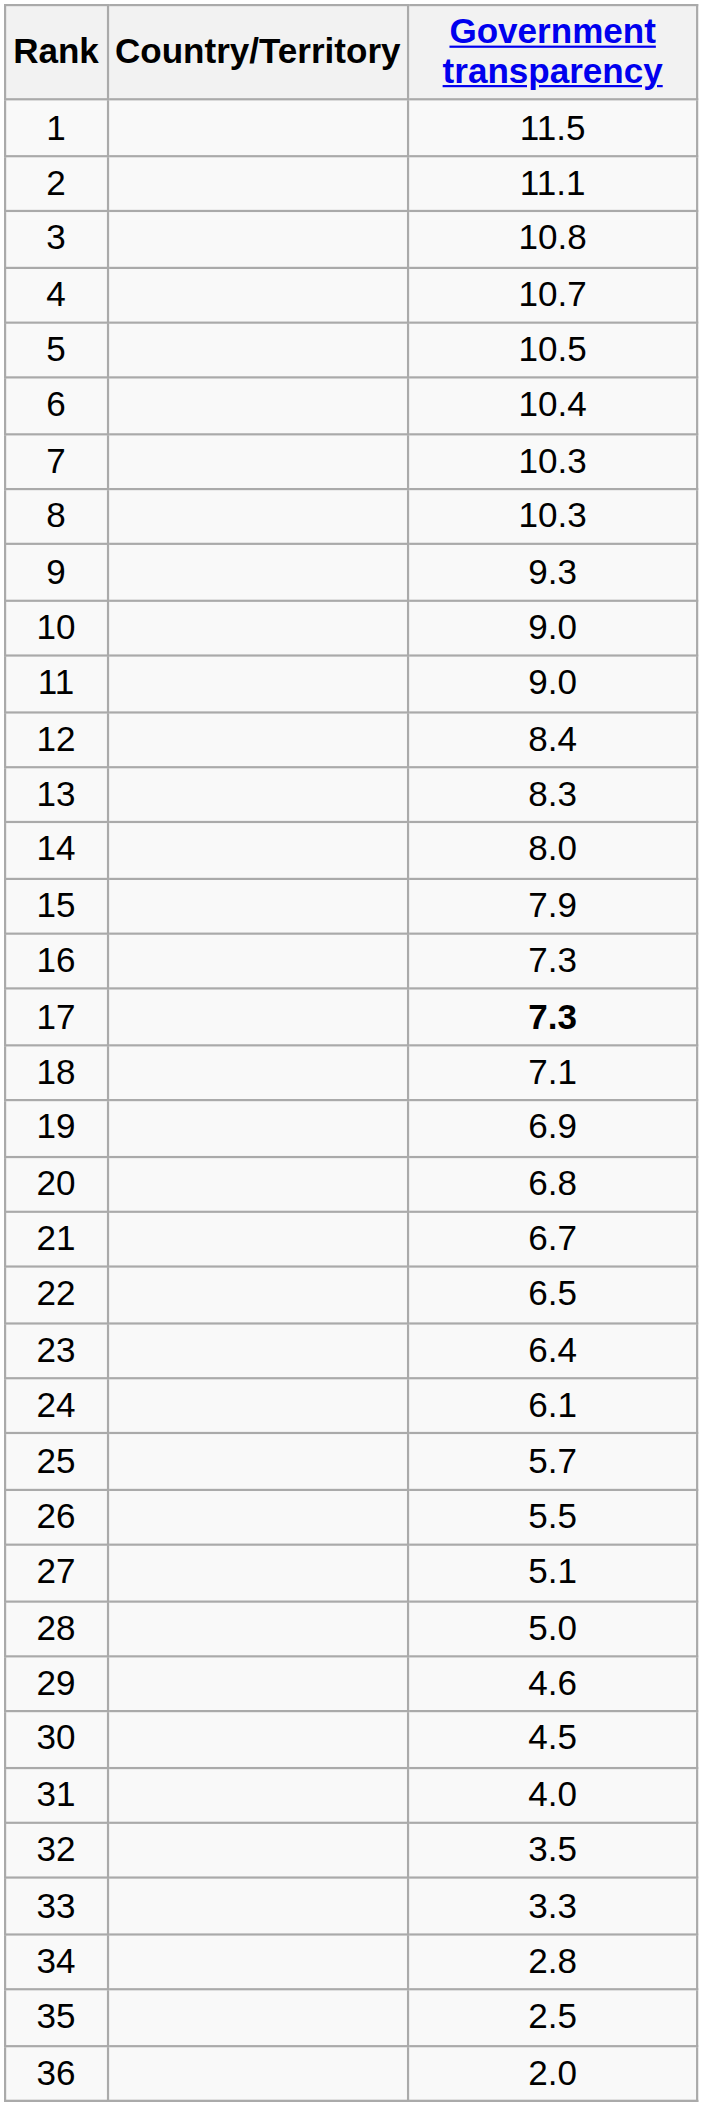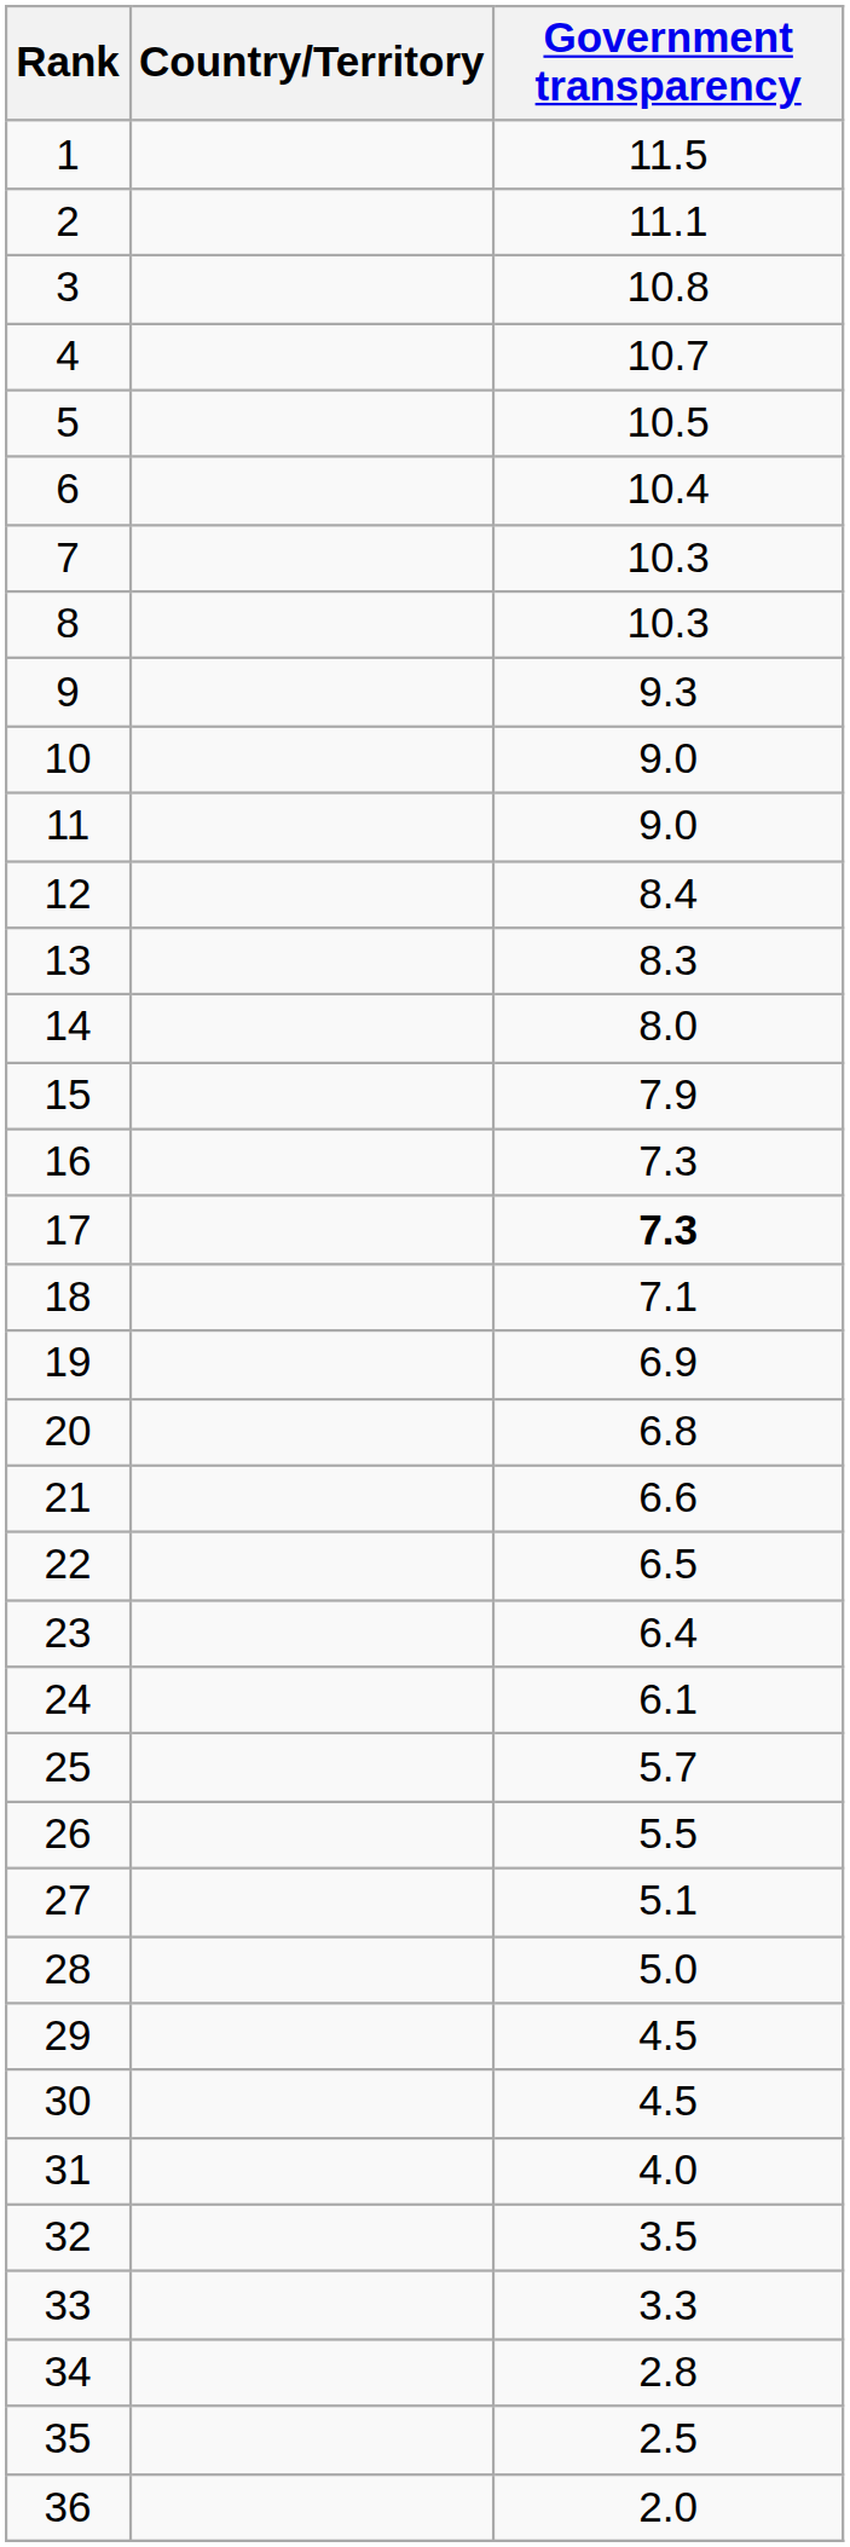 <table class="wikitable sortable" style="font-size: 100%; text-align: center; width: 20%;">
 <tr>
 <th>Rank</th>
 <th>Country/Territory</th>
 <th><a href='#'>Government transparency</a></th>
 </tr>
 <tr>
 <td>1</td>
 <td style="text-align: left"></td>
 <td>11.5</td>
 </tr>
 <tr>
 <td>2</td>
 <td style="text-align: left"></td>
 <td>11.1</td>
 </tr>
 <tr>
 <td>3</td>
 <td style="text-align: left"></td>
 <td>10.8</td>
 </tr>
 <tr>
 <td>4</td>
 <td style="text-align: left"></td>
 <td>10.7</td>
 </tr>
 <tr>
 <td>5</td>
 <td style="text-align: left"></td>
 <td>10.5</td>
 </tr>
 <tr>
 <td>6</td>
 <td style="text-align: left"></td>
 <td>10.4</td>
 </tr>
 <tr>
 <td>7</td>
 <td style="text-align: left"></td>
 <td>10.3</td>
 </tr>
 <tr>
 <td>8</td>
 <td style="text-align: left"></td>
 <td>10.3</td>
 </tr>
 <tr>
 <td>9</td>
 <td style="text-align: left"></td>
 <td>9.3</td>
 </tr>
 <tr>
 <td>10</td>
 <td style="text-align: left"></td>
 <td>9.0</td>
 </tr>
 <tr>
 <td>11</td>
 <td style="text-align: left"></td>
 <td>9.0</td>
 </tr>
 <tr>
 <td>12</td>
 <td style="text-align: left"></td>
 <td>8.4</td>
 </tr>
 <tr>
 <td>13</td>
 <td style="text-align: left"></td>
 <td>8.3</td>
 </tr>
 <tr>
 <td>14</td>
 <td style="text-align: left"></td>
 <td>8.0</td>
 </tr>
 <tr>
 <td>15</td>
 <td style="text-align: left"></td>
 <td>7.9</td>
 </tr>
 <tr>
 <td>16</td>
 <td style="text-align: left"></td>
 <td>7.3</td>
 </tr>
 <tr>
 <td>17</td>
 <td style="text-align: left"></td>
 <td><strong>7.3</strong></td>
 </tr>
 <tr>
 <td>18</td>
 <td style="text-align: left"></td>
 <td>7.1</td>
 </tr>
 <tr>
 <td>19</td>
 <td style="text-align: left"></td>
 <td>6.9</td>
 </tr>
 <tr>
 <td>20</td>
 <td style="text-align: left"></td>
 <td>6.8</td>
 </tr>
 <tr>
 <td>21</td>
 <td style="text-align: left"></td>
-<td>6.7</td>
+<td>6.6</td>
 </tr>
 <tr>
 <td>22</td>
 <td style="text-align: left"></td>
 <td>6.5</td>
 </tr>
 <tr>
 <td>23</td>
 <td style="text-align: left"></td>
 <td>6.4</td>
 </tr>
 <tr>
 <td>24</td>
 <td style="text-align: left"></td>
 <td>6.1</td>
 </tr>
 <tr>
 <td>25</td>
 <td style="text-align: left"></td>
 <td>5.7</td>
 </tr>
 <tr>
 <td>26</td>
 <td style="text-align: left"></td>
 <td>5.5</td>
 </tr>
 <tr>
 <td>27</td>
 <td style="text-align: left"></td>
 <td>5.1</td>
 </tr>
 <tr>
 <td>28</td>
 <td style="text-align: left"></td>
 <td>5.0</td>
 </tr>
 <tr>
 <td>29</td>
 <td style="text-align: left"></td>
-<td>4.6</td>
+<td>4.5</td>
 </tr>
 <tr>
 <td>30</td>
 <td style="text-align: left"></td>
 <td>4.5</td>
 </tr>
 <tr>
 <td>31</td>
 <td style="text-align: left"></td>
 <td>4.0</td>
 </tr>
 <tr>
 <td>32</td>
 <td style="text-align: left"></td>
 <td>3.5</td>
 </tr>
 <tr>
 <td>33</td>
 <td style="text-align: left"></td>
 <td>3.3</td>
 </tr>
 <tr>
 <td>34</td>
 <td style="text-align: left"></td>
 <td>2.8</td>
 </tr>
 <tr>
 <td>35</td>
 <td style="text-align: left"></td>
 <td>2.5</td>
 </tr>
 <tr>
 <td>36</td>
 <td style="text-align: left"></td>
 <td>2.0</td>
 </tr>
 <tr>
 </tr>
 </table>
